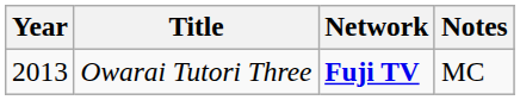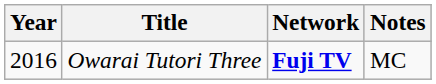 <table class="wikitable">
 <tr>
 <th>Year</th>
 <th>Title</th>
 <th>Network</th>
 <th>Notes</th>
 </tr>
 <tr>
-<td>2013</td>
+<td>2016</td>
 <td><em>Owarai Tutori Three</em></td>
 <td><strong><a href='#'>Fuji TV</a></strong></td>
 <td>MC</td>
 </tr>
 </table>
